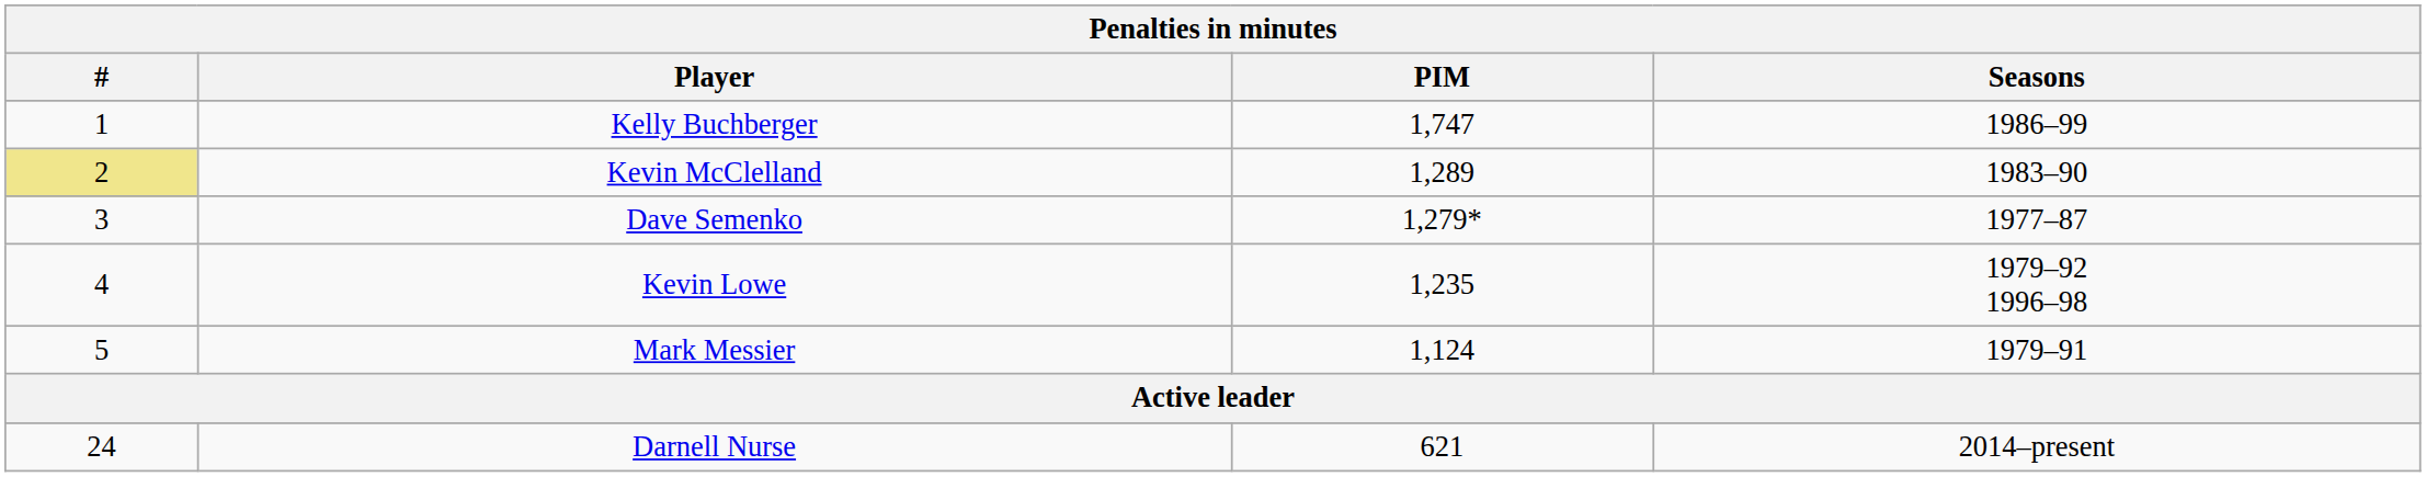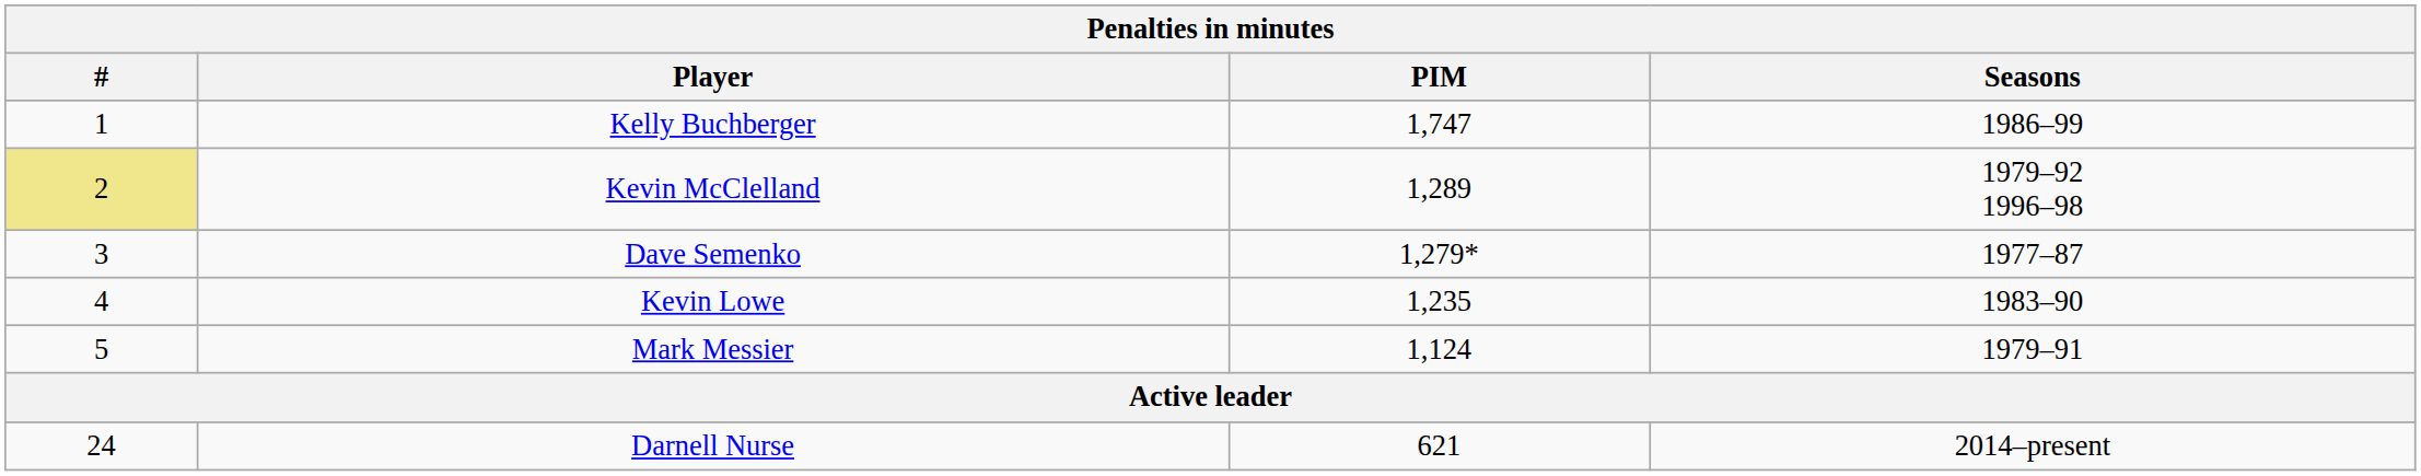 <table class="wikitable" style="text-align: center; font-size: 95%" width="80%">
 <tr>
 <th colspan="4">Penalties in minutes</th>
 </tr>
 <tr>
 <th>#</th>
 <th>Player</th>
 <th>PIM</th>
 <th>Seasons</th>
 </tr>
 <tr>
 <td>1</td>
 <td><a href='#'>Kelly Buchberger</a></td>
 <td>1,747</td>
 <td>1986–99</td>
 </tr>
 <tr>
 <td style="background: khaki;">2</td>
 <td><a href='#'>Kevin McClelland</a></td>
 <td>1,289</td>
-<td>1983–90</td>
+<td>1979–92<br>1996–98</td>
 </tr>
 <tr>
 <td>3</td>
 <td><a href='#'>Dave Semenko</a></td>
 <td>1,279*</td>
 <td>1977–87</td>
 </tr>
 <tr>
 <td>4</td>
 <td><a href='#'>Kevin Lowe</a></td>
 <td>1,235</td>
-<td>1979–92<br>1996–98</td>
+<td>1983–90</td>
 </tr>
 <tr>
 <td>5</td>
 <td><a href='#'>Mark Messier</a></td>
 <td>1,124</td>
 <td>1979–91</td>
 </tr>
 <tr>
 <th colspan="4">Active leader</th>
 </tr>
 <tr>
 <td>24</td>
 <td><a href='#'>Darnell Nurse</a></td>
 <td>621</td>
 <td>2014–present</td>
 </tr>
 </table>
